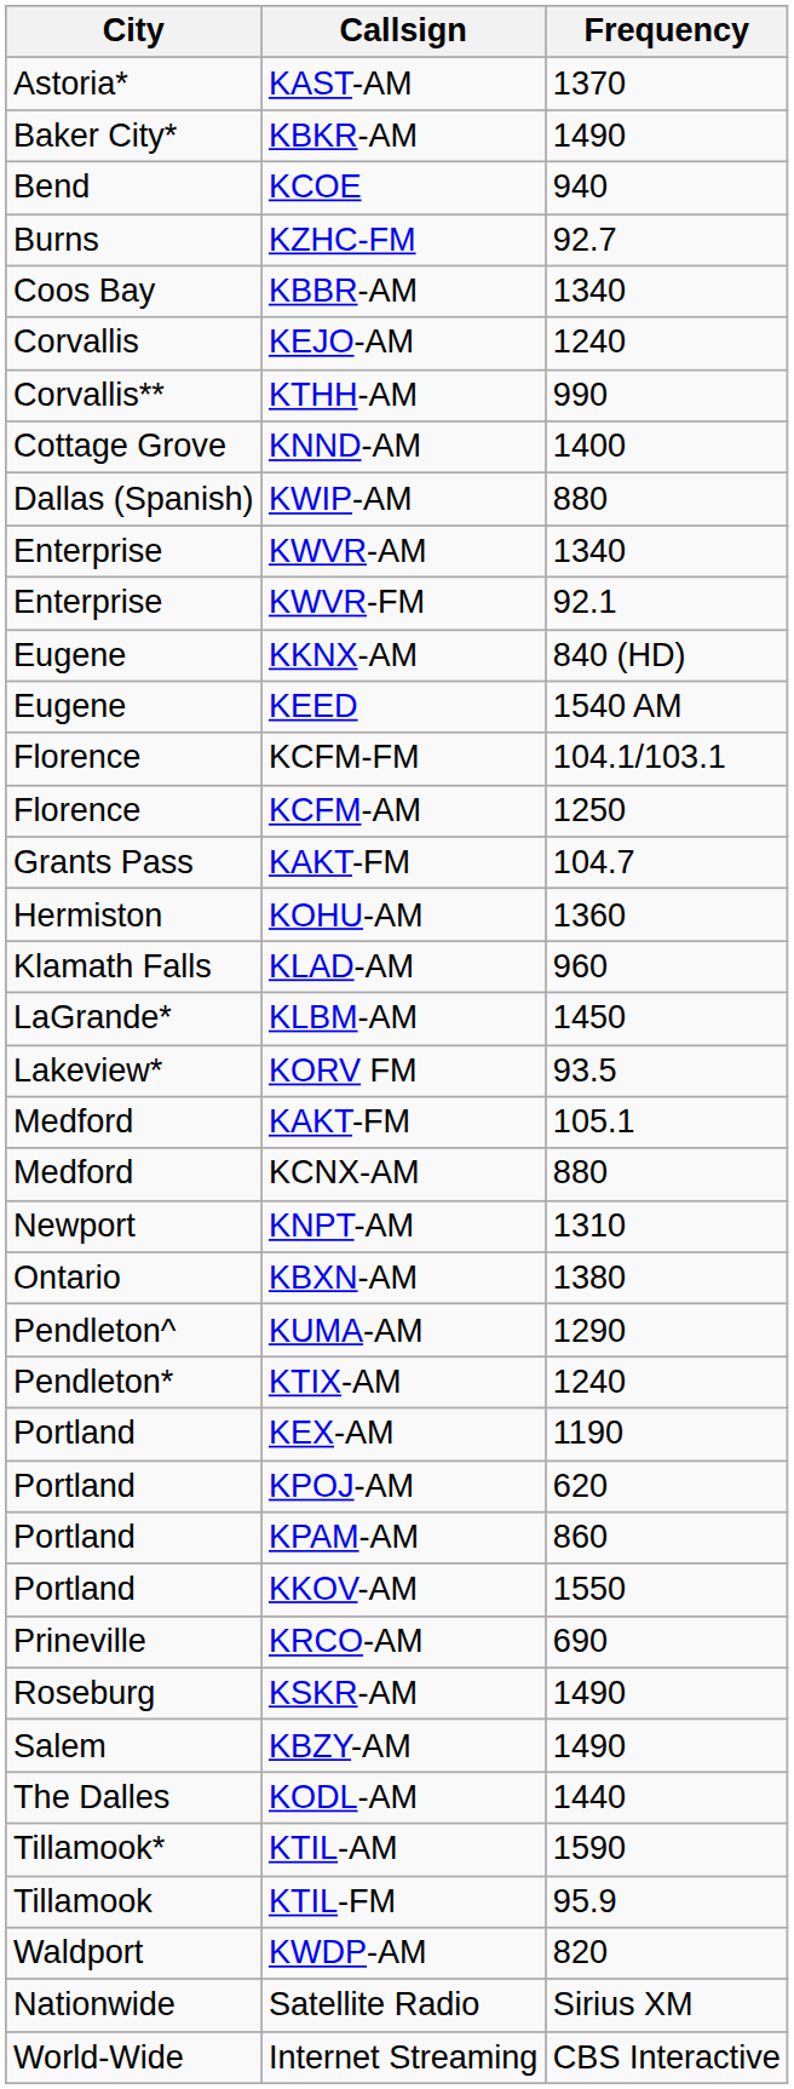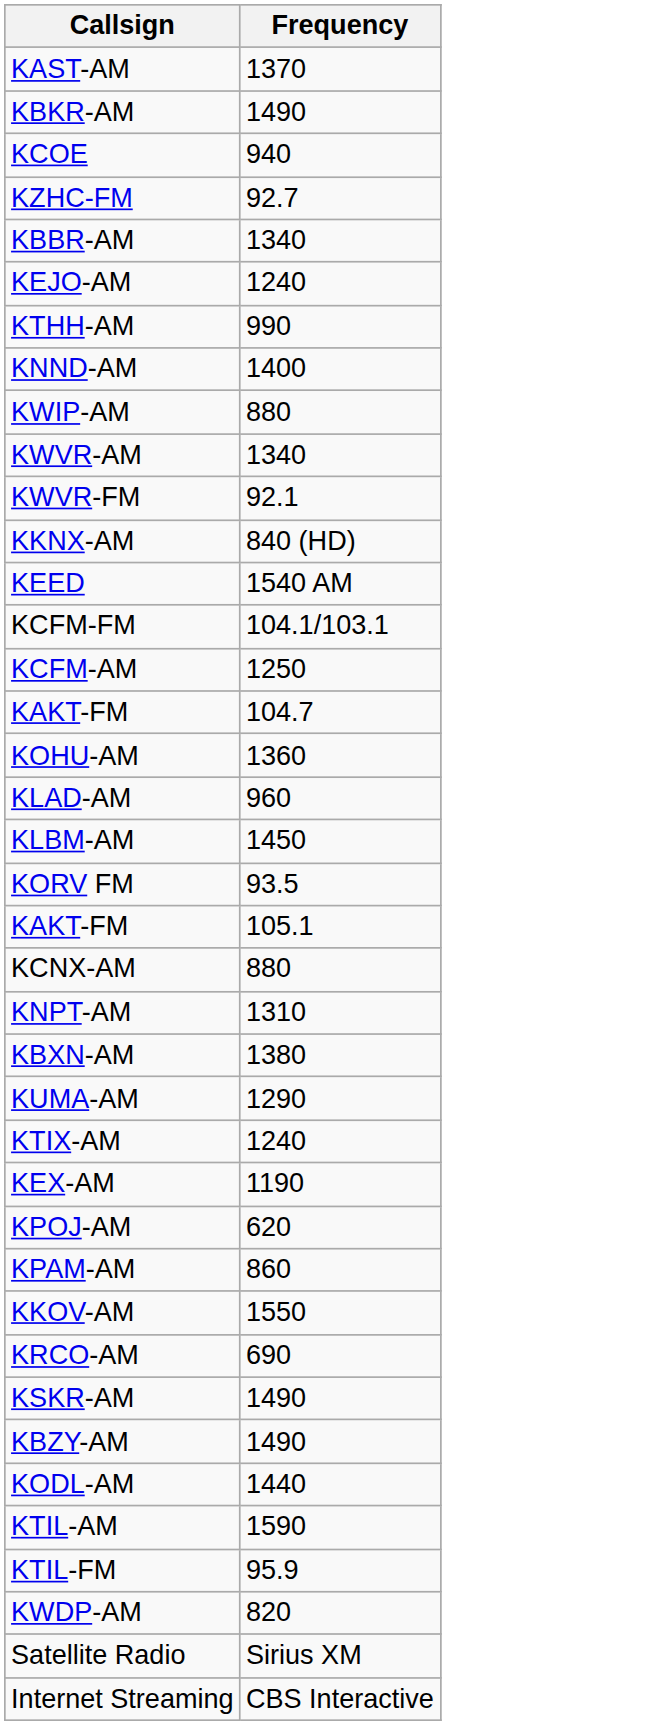 <table class="wikitable sortable">
 <tr>
-<th>City</th>
 <th>Callsign</th>
 <th>Frequency</th>
 </tr>
 <tr>
-<td>Astoria*</td>
 <td><a href='#'>KAST</a>-AM</td>
 <td>1370</td>
 </tr>
 <tr>
-<td>Baker City*</td>
 <td><a href='#'>KBKR</a>-AM</td>
 <td>1490</td>
 </tr>
 <tr>
-<td>Bend</td>
 <td><a href='#'>KCOE</a></td>
 <td>940</td>
 </tr>
 <tr>
-<td>Burns</td>
 <td><a href='#'>KZHC-FM</a></td>
 <td>92.7</td>
 </tr>
 <tr>
-<td>Coos Bay</td>
 <td><a href='#'>KBBR</a>-AM</td>
 <td>1340</td>
 </tr>
 <tr>
-<td>Corvallis</td>
 <td><a href='#'>KEJO</a>-AM</td>
 <td>1240</td>
 </tr>
 <tr>
-<td>Corvallis**</td>
 <td><a href='#'>KTHH</a>-AM</td>
 <td>990</td>
 </tr>
 <tr>
-<td>Cottage Grove</td>
 <td><a href='#'>KNND</a>-AM</td>
 <td>1400</td>
 </tr>
 <tr>
-<td>Dallas (Spanish)</td>
 <td><a href='#'>KWIP</a>-AM</td>
 <td>880</td>
 </tr>
 <tr>
-<td>Enterprise</td>
 <td><a href='#'>KWVR</a>-AM</td>
 <td>1340</td>
 </tr>
 <tr>
-<td>Enterprise</td>
 <td><a href='#'>KWVR</a>-FM</td>
 <td>92.1</td>
 </tr>
 <tr>
-<td>Eugene</td>
 <td><a href='#'>KKNX</a>-AM</td>
 <td>840 (HD)</td>
 </tr>
 <tr>
-<td>Eugene</td>
 <td><a href='#'>KEED</a></td>
 <td>1540 AM</td>
 </tr>
 <tr>
-<td>Florence</td>
 <td>KCFM-FM</td>
 <td>104.1/103.1</td>
 </tr>
 <tr>
-<td>Florence</td>
 <td><a href='#'>KCFM</a>-AM</td>
 <td>1250</td>
 </tr>
 <tr>
-<td>Grants Pass</td>
 <td><a href='#'>KAKT</a>-FM</td>
 <td>104.7</td>
 </tr>
 <tr>
-<td>Hermiston</td>
 <td><a href='#'>KOHU</a>-AM</td>
 <td>1360</td>
 </tr>
 <tr>
-<td>Klamath Falls</td>
 <td><a href='#'>KLAD</a>-AM</td>
 <td>960</td>
 </tr>
 <tr>
-<td>LaGrande*</td>
 <td><a href='#'>KLBM</a>-AM</td>
 <td>1450</td>
 </tr>
 <tr>
-<td>Lakeview*</td>
 <td><a href='#'>KORV</a> FM</td>
 <td>93.5</td>
 </tr>
 <tr>
-<td>Medford</td>
 <td><a href='#'>KAKT</a>-FM</td>
 <td>105.1</td>
 </tr>
 <tr>
-<td>Medford</td>
 <td>KCNX-AM</td>
 <td>880</td>
 </tr>
 <tr>
-<td>Newport</td>
 <td><a href='#'>KNPT</a>-AM</td>
 <td>1310</td>
 </tr>
 <tr>
-<td>Ontario</td>
 <td><a href='#'>KBXN</a>-AM</td>
 <td>1380</td>
 </tr>
 <tr>
-<td>Pendleton^</td>
 <td><a href='#'>KUMA</a>-AM</td>
 <td>1290</td>
 </tr>
 <tr>
-<td>Pendleton*</td>
 <td><a href='#'>KTIX</a>-AM</td>
 <td>1240</td>
 </tr>
 <tr>
-<td>Portland</td>
 <td><a href='#'>KEX</a>-AM</td>
 <td>1190</td>
 </tr>
 <tr>
-<td>Portland</td>
 <td><a href='#'>KPOJ</a>-AM</td>
 <td>620</td>
 </tr>
 <tr>
-<td>Portland</td>
 <td><a href='#'>KPAM</a>-AM</td>
 <td>860</td>
 </tr>
 <tr>
-<td>Portland</td>
 <td><a href='#'>KKOV</a>-AM</td>
 <td>1550</td>
 </tr>
 <tr>
-<td>Prineville</td>
 <td><a href='#'>KRCO</a>-AM</td>
 <td>690</td>
 </tr>
 <tr>
-<td>Roseburg</td>
 <td><a href='#'>KSKR</a>-AM</td>
 <td>1490</td>
 </tr>
 <tr>
-<td>Salem</td>
 <td><a href='#'>KBZY</a>-AM</td>
 <td>1490</td>
 </tr>
 <tr>
-<td>The Dalles</td>
 <td><a href='#'>KODL</a>-AM</td>
 <td>1440</td>
 </tr>
 <tr>
-<td>Tillamook*</td>
 <td><a href='#'>KTIL</a>-AM</td>
 <td>1590</td>
 </tr>
 <tr>
-<td>Tillamook</td>
 <td><a href='#'>KTIL</a>-FM</td>
 <td>95.9</td>
 </tr>
 <tr>
-<td>Waldport</td>
 <td><a href='#'>KWDP</a>-AM</td>
 <td>820</td>
 </tr>
 <tr>
-<td>Nationwide</td>
 <td>Satellite Radio</td>
 <td>Sirius XM</td>
 </tr>
 <tr>
-<td>World-Wide</td>
 <td>Internet Streaming</td>
 <td>CBS Interactive</td>
 </tr>
 </table>
